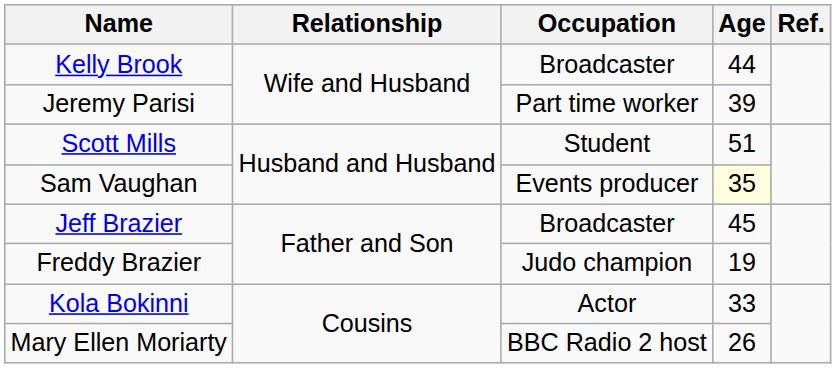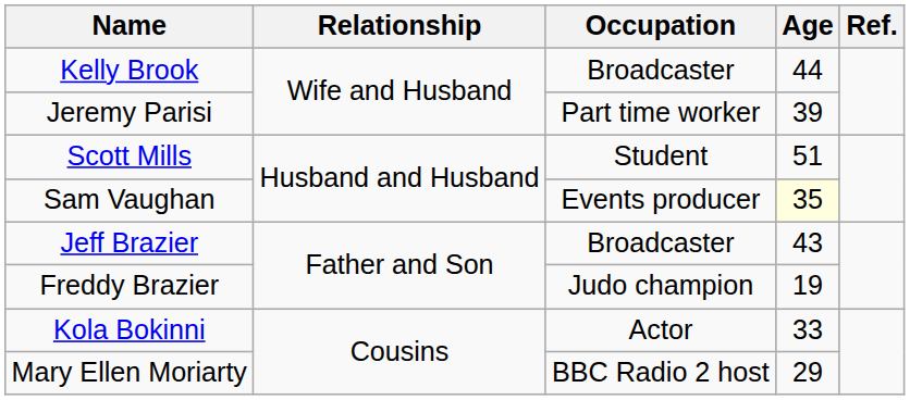 <table class="wikitable sortable" style="text-align: center; ">
 <tr>
 <th>Name</th>
 <th>Relationship</th>
 <th>Occupation</th>
 <th>Age</th>
 <th>Ref.</th>
 </tr>
 <tr>
 <td><a href='#'>Kelly Brook</a></td>
 <td rowspan="2">Wife and Husband</td>
 <td>Broadcaster</td>
 <td>44</td>
 <td rowspan="2"></td>
 </tr>
 <tr>
 <td>Jeremy Parisi</td>
 <td>Part time worker</td>
 <td>39</td>
 </tr>
 <tr>
 <td><a href='#'>Scott Mills</a></td>
 <td rowspan="2">Husband and Husband</td>
 <td>Student</td>
 <td>51</td>
 <td rowspan="2"></td>
 </tr>
 <tr>
 <td>Sam Vaughan</td>
 <td>Events producer</td>
 <td style="background: lightyellow;">35</td>
 </tr>
 <tr>
 <td><a href='#'>Jeff Brazier</a></td>
 <td rowspan="2">Father and Son</td>
 <td>Broadcaster</td>
-<td>45</td>
+<td>43</td>
 <td rowspan="2"></td>
 </tr>
 <tr>
 <td>Freddy Brazier</td>
 <td>Judo champion</td>
 <td>19</td>
 </tr>
 <tr>
 <td><a href='#'>Kola Bokinni</a></td>
 <td rowspan="2">Cousins</td>
 <td>Actor</td>
 <td>33</td>
 <td rowspan="2"></td>
 </tr>
 <tr>
 <td>Mary Ellen Moriarty</td>
 <td>BBC Radio 2 host</td>
-<td>26</td>
+<td>29</td>
 </tr>
 </table>
